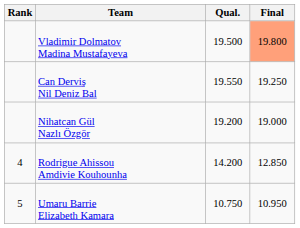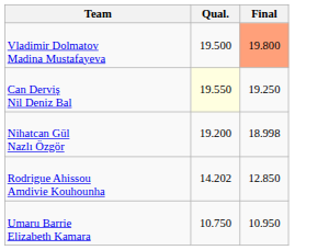 <table class=wikitable style="text-align:center">
 <tr>
-<th width=40>Rank</th>
 <th width=250>Team</th>
 <th width=60>Qual.</th>
 <th width=60>Final</th>
 </tr>
 <tr>
-<td></td>
 <td align="left"><br><a href='#'>Vladimir Dolmatov</a><br><a href='#'>Madina Mustafayeva</a></td>
 <td>19.500</td>
 <td style="background: lightsalmon;">19.800</td>
 </tr>
 <tr>
-<td></td>
 <td align="left"><br><a href='#'>Can Derviş</a><br><a href='#'>Nil Deniz Bal</a></td>
-<td>19.550</td>
+<td style="background: lightyellow;">19.550</td>
 <td>19.250</td>
 </tr>
 <tr>
-<td></td>
 <td align="left"><br><a href='#'>Nihatcan Gül</a><br><a href='#'>Nazlı Özgör</a></td>
 <td>19.200</td>
-<td>19.000</td>
+<td>18.998</td>
 </tr>
 <tr>
-<td>4</td>
 <td align="left"><br><a href='#'>Rodrigue Ahissou</a><br><a href='#'>Amdivie Kouhounha</a></td>
-<td>14.200</td>
+<td>14.202</td>
 <td>12.850</td>
 </tr>
 <tr>
-<td>5</td>
 <td align="left"><br><a href='#'>Umaru Barrie</a><br><a href='#'>Elizabeth Kamara</a></td>
 <td>10.750</td>
 <td>10.950</td>
 </tr>
 </table>
